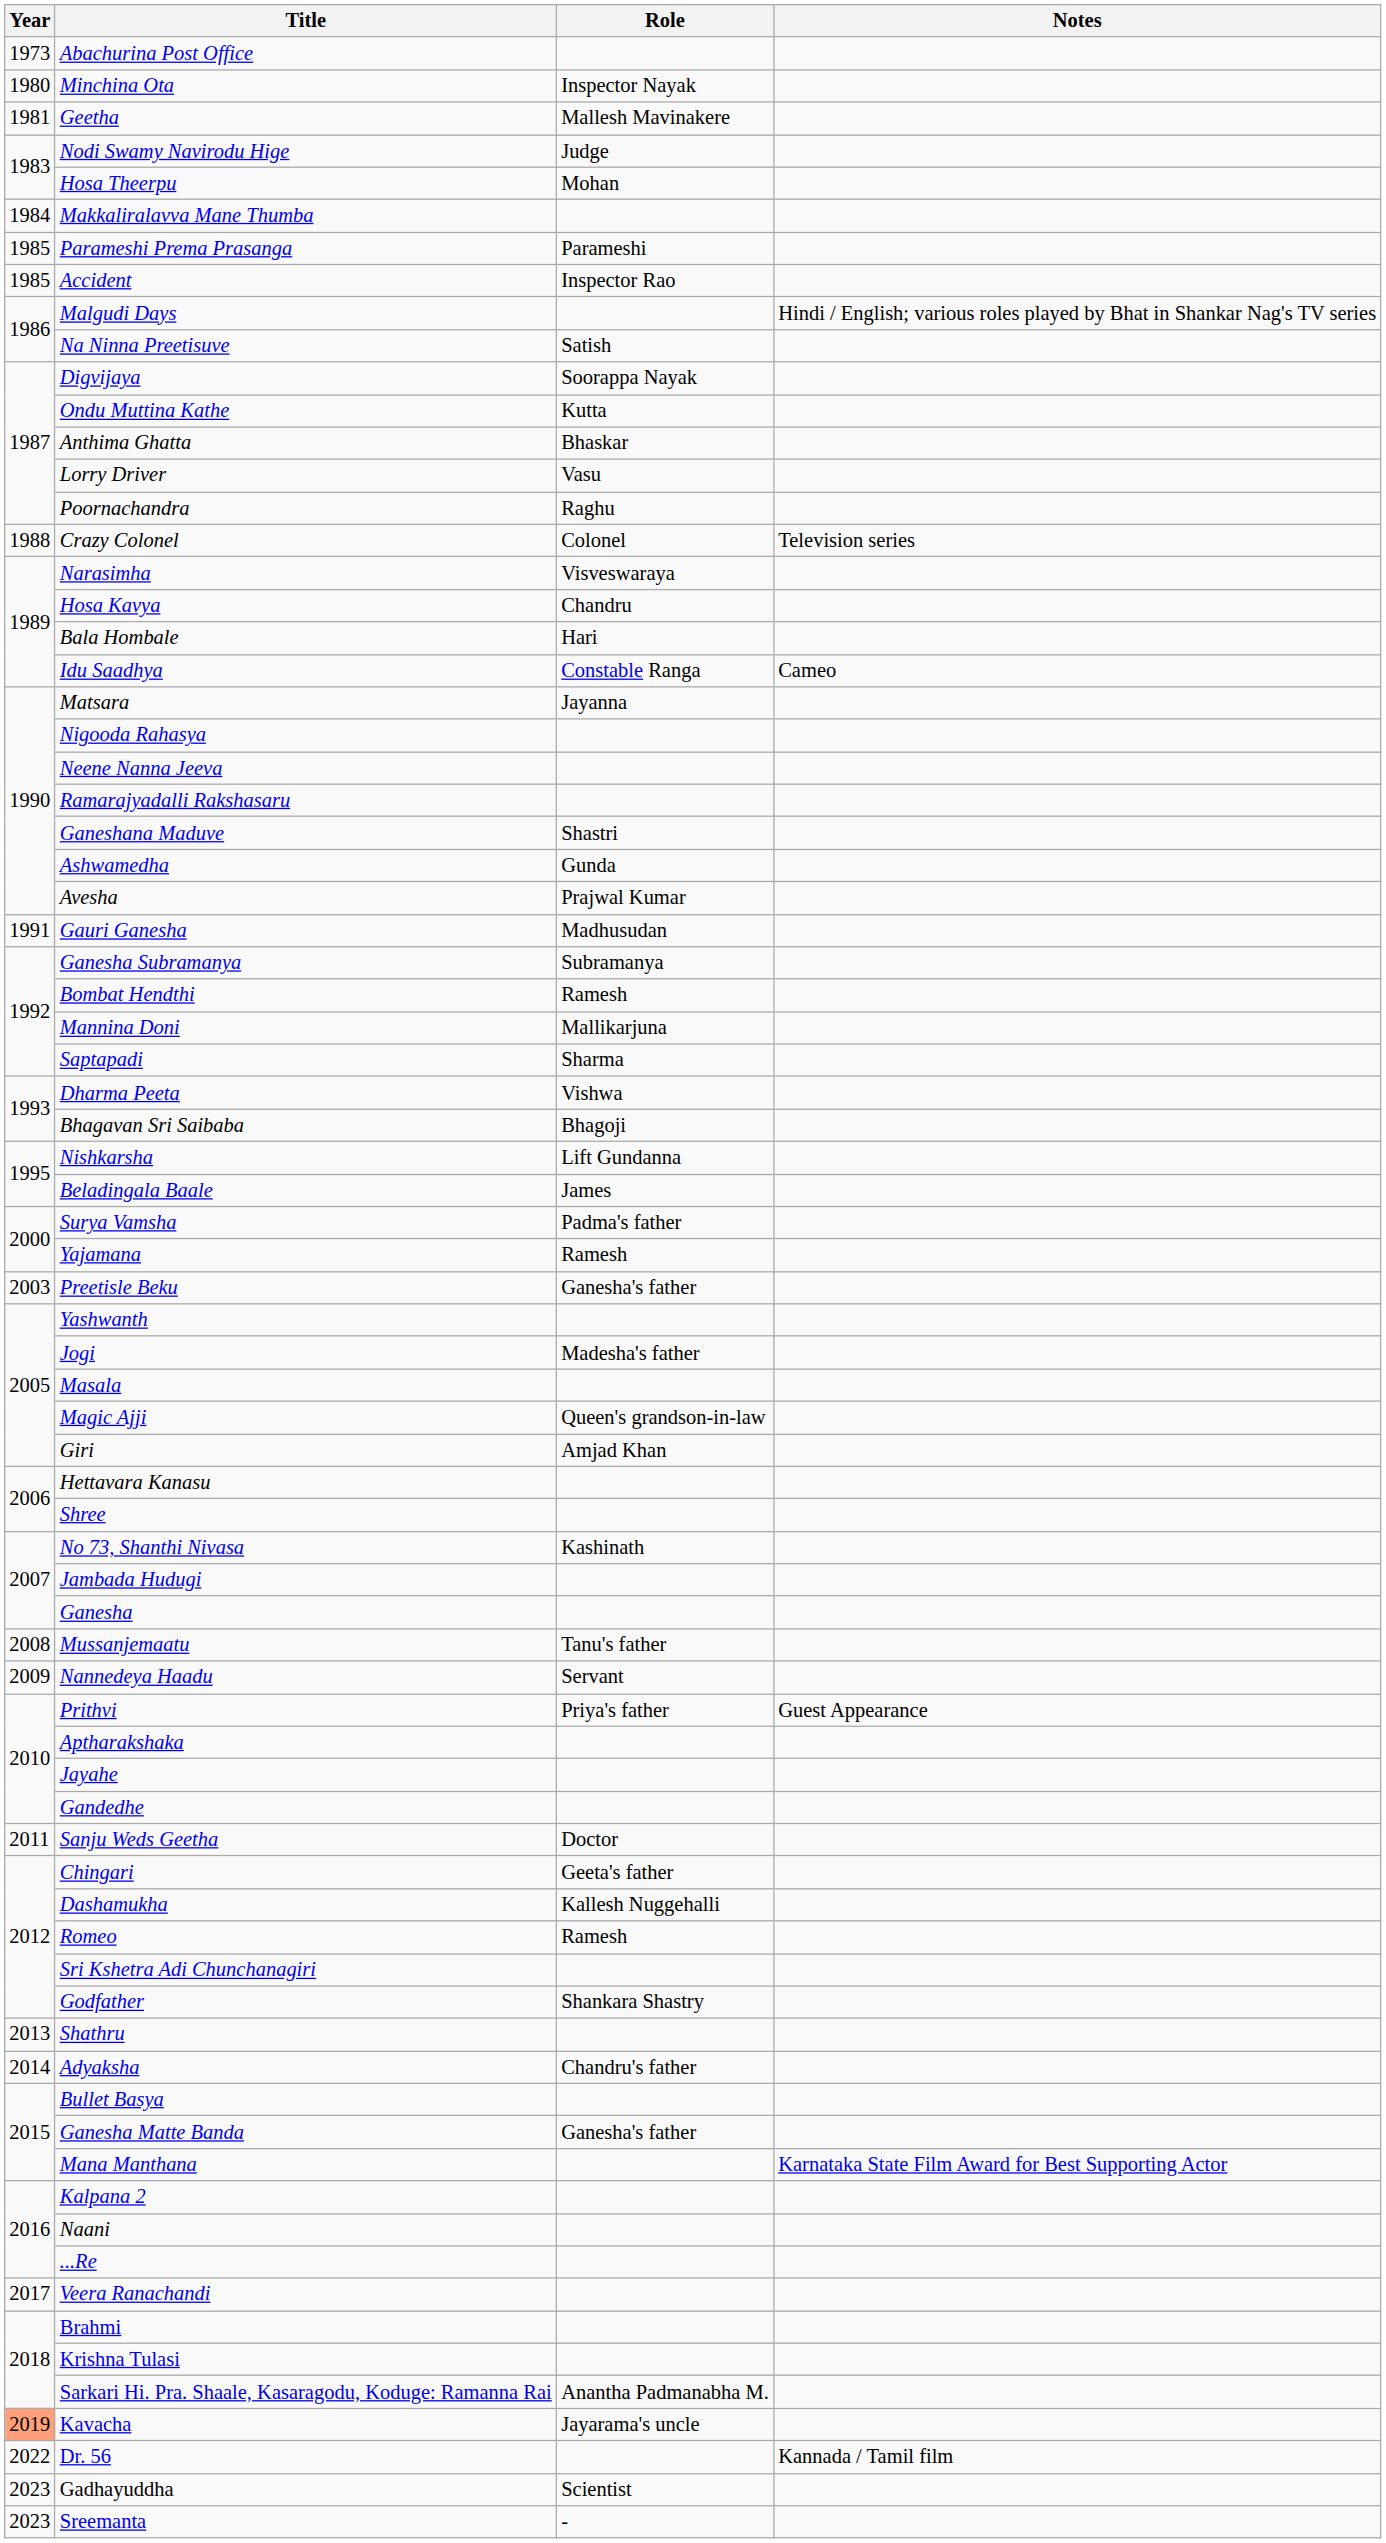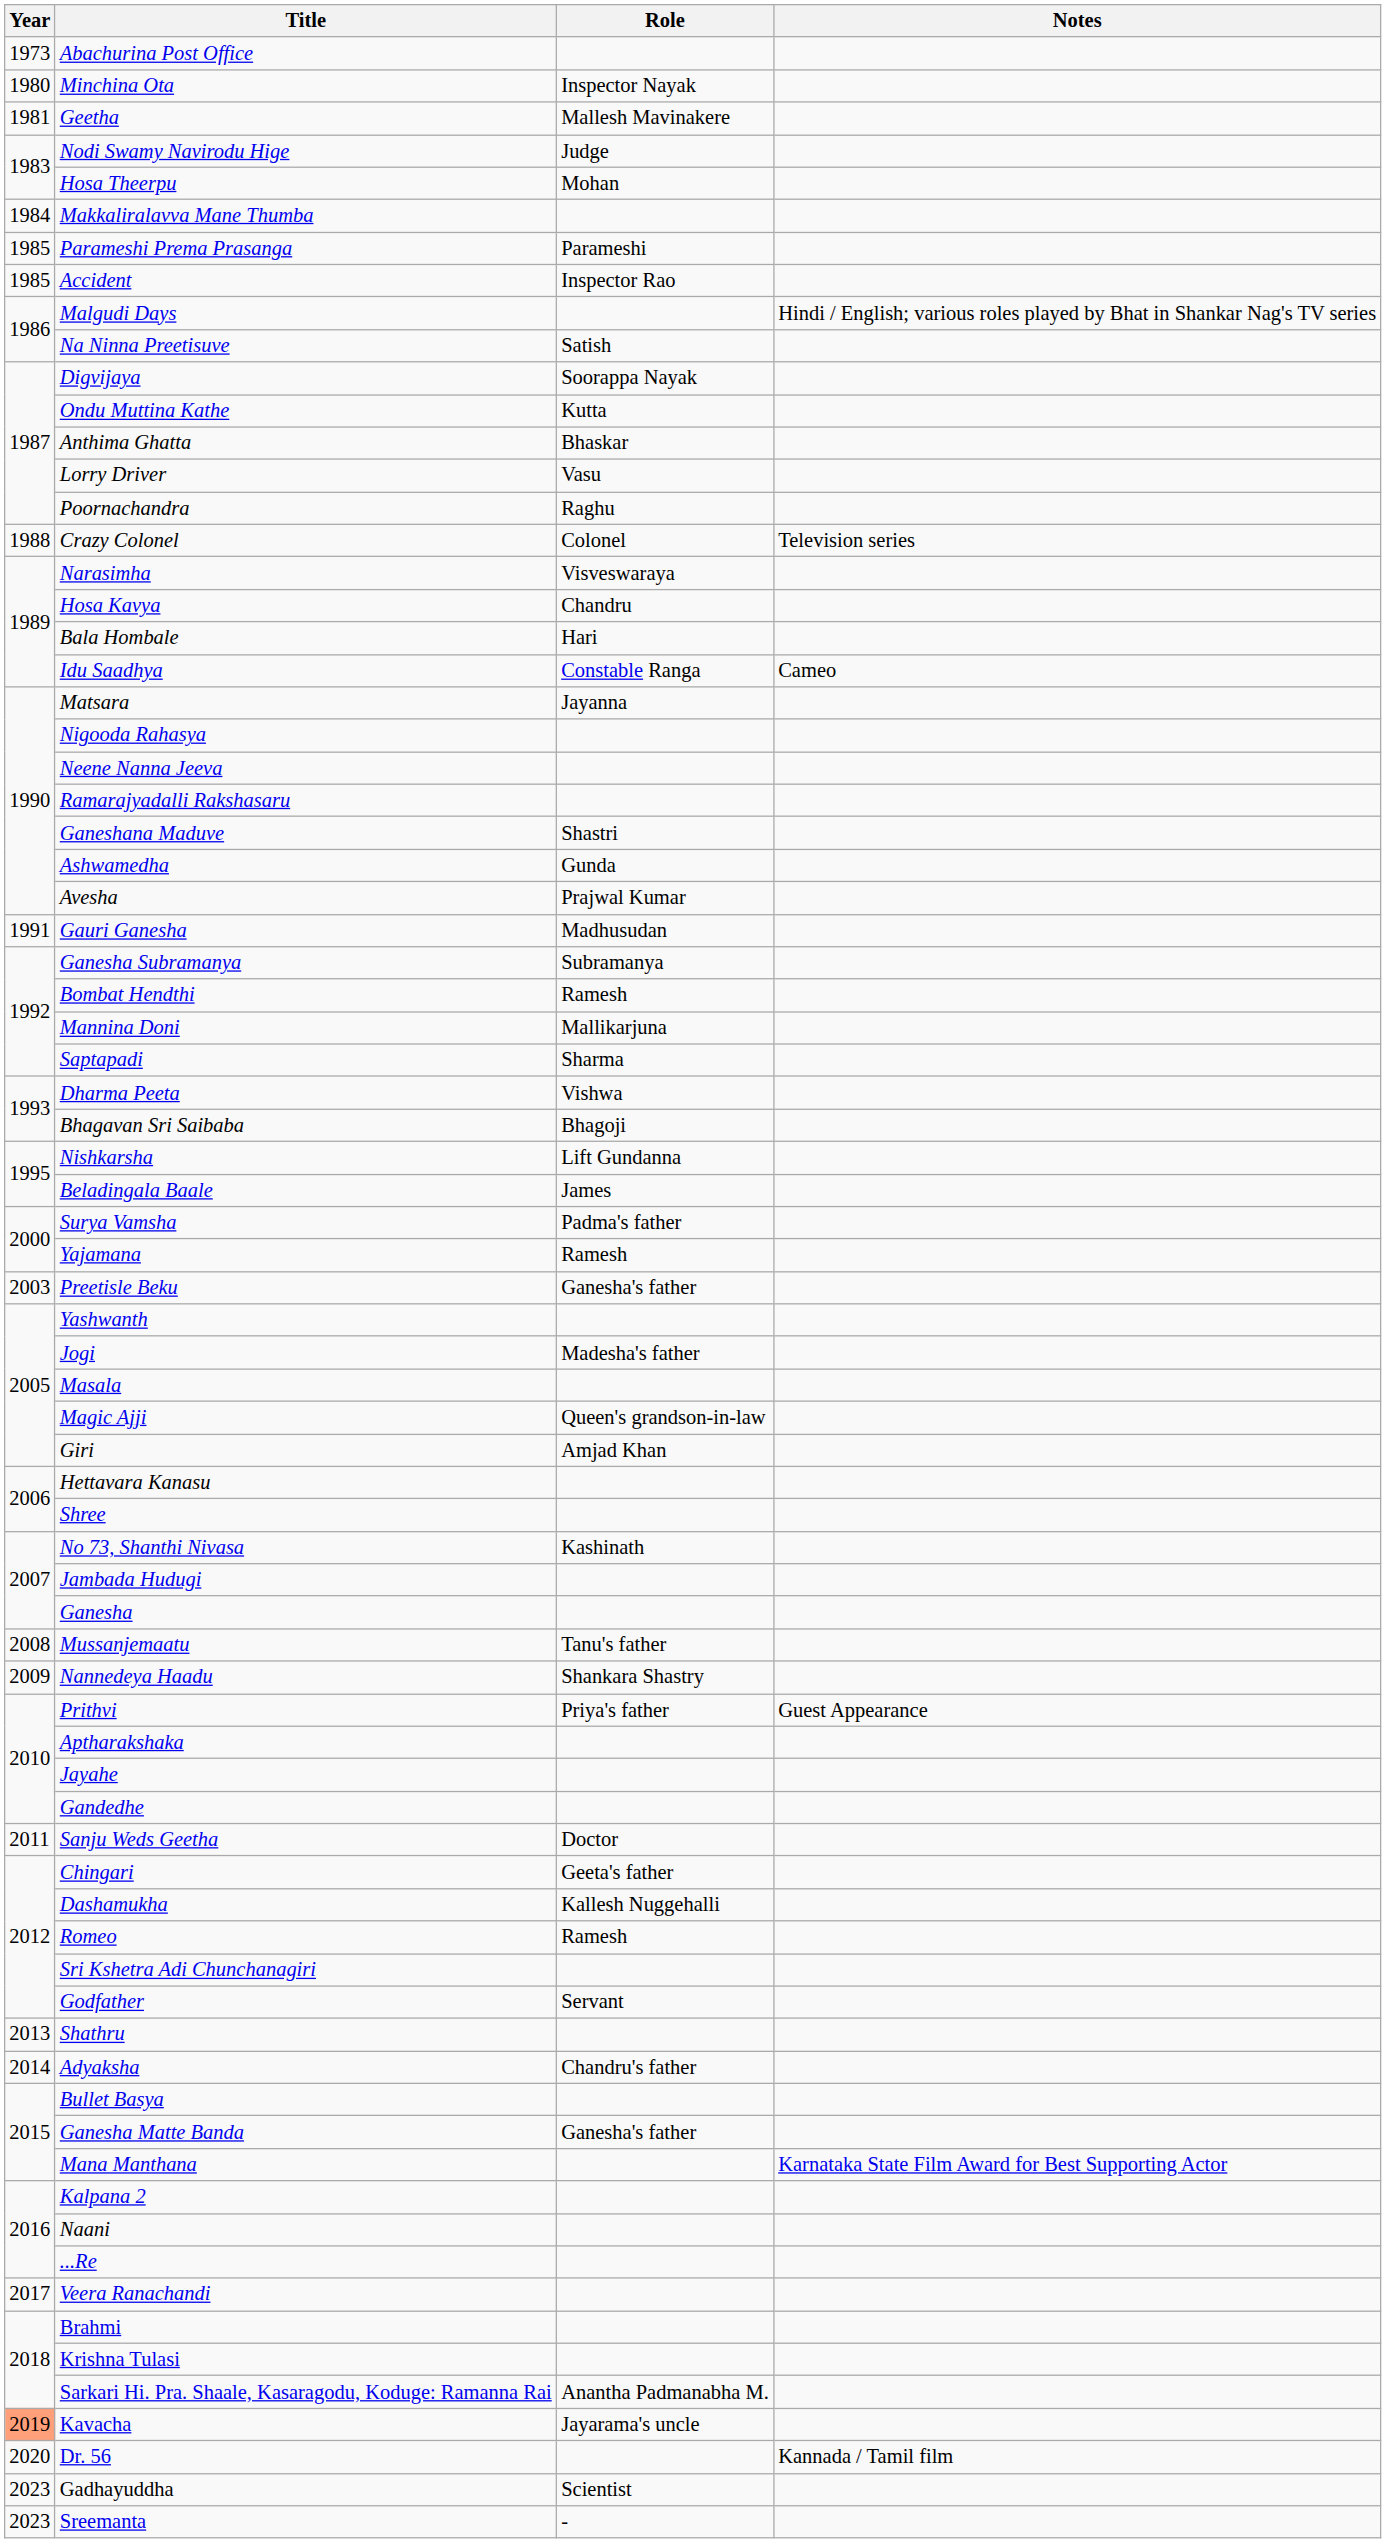 <table class="wikitable">
 <tr>
 <th>Year</th>
 <th>Title</th>
 <th>Role</th>
 <th>Notes</th>
 </tr>
 <tr>
 <td>1973</td>
 <td><em><a href='#'>Abachurina Post Office</a></em></td>
 <td></td>
 <td></td>
 </tr>
 <tr>
 <td>1980</td>
 <td><em><a href='#'>Minchina Ota</a></em></td>
 <td>Inspector Nayak</td>
 <td></td>
 </tr>
 <tr>
 <td>1981</td>
 <td><em><a href='#'>Geetha</a></em></td>
 <td>Mallesh Mavinakere</td>
 <td></td>
 </tr>
 <tr>
 <td rowspan="2">1983</td>
 <td><em><a href='#'>Nodi Swamy Navirodu Hige</a></em></td>
 <td>Judge</td>
 <td></td>
 </tr>
 <tr>
 <td><em><a href='#'>Hosa Theerpu</a></em></td>
 <td>Mohan</td>
 <td></td>
 </tr>
 <tr>
 <td>1984</td>
 <td><em><a href='#'>Makkaliralavva Mane Thumba</a></em></td>
 <td></td>
 <td></td>
 </tr>
 <tr>
 <td>1985</td>
 <td><em><a href='#'>Parameshi Prema Prasanga</a></em></td>
 <td>Parameshi</td>
 <td></td>
 </tr>
 <tr>
 <td>1985</td>
 <td><em><a href='#'>Accident</a></em></td>
 <td>Inspector Rao</td>
 <td></td>
 </tr>
 <tr>
 <td rowspan="2">1986</td>
 <td><em><a href='#'>Malgudi Days</a></em></td>
 <td></td>
 <td>Hindi / English; various roles played by Bhat in Shankar Nag's TV series</td>
 </tr>
 <tr>
 <td><em><a href='#'>Na Ninna Preetisuve</a></em></td>
 <td>Satish</td>
 <td></td>
 </tr>
 <tr>
 <td rowspan="5">1987</td>
 <td><em><a href='#'>Digvijaya</a></em></td>
 <td>Soorappa Nayak</td>
 <td></td>
 </tr>
 <tr>
 <td><em><a href='#'>Ondu Muttina Kathe</a></em></td>
 <td>Kutta</td>
 <td></td>
 </tr>
 <tr>
 <td><em>Anthima Ghatta</em></td>
 <td>Bhaskar</td>
 <td></td>
 </tr>
 <tr>
 <td><em>Lorry Driver</em></td>
 <td>Vasu</td>
 <td></td>
 </tr>
 <tr>
 <td><em>Poornachandra</em></td>
 <td>Raghu</td>
 <td></td>
 </tr>
 <tr>
 <td>1988</td>
 <td><em>Crazy Colonel</em></td>
 <td>Colonel</td>
 <td>Television series</td>
 </tr>
 <tr>
 <td rowspan="4">1989</td>
 <td><em><a href='#'>Narasimha</a></em></td>
 <td>Visveswaraya</td>
 <td></td>
 </tr>
 <tr>
 <td><em><a href='#'>Hosa Kavya</a></em></td>
 <td>Chandru</td>
 <td></td>
 </tr>
 <tr>
 <td><em>Bala Hombale</em></td>
 <td>Hari</td>
 <td></td>
 </tr>
 <tr>
 <td><em><a href='#'>Idu Saadhya</a></em></td>
 <td><a href='#'>Constable</a> Ranga</td>
 <td>Cameo</td>
 </tr>
 <tr>
 <td rowspan="7">1990</td>
 <td><em>Matsara</em></td>
 <td>Jayanna</td>
 <td></td>
 </tr>
 <tr>
 <td><em><a href='#'>Nigooda Rahasya</a></em></td>
 <td></td>
 <td></td>
 </tr>
 <tr>
 <td><em><a href='#'>Neene Nanna Jeeva</a></em></td>
 <td></td>
 <td></td>
 </tr>
 <tr>
 <td><em><a href='#'>Ramarajyadalli Rakshasaru</a></em></td>
 <td></td>
 <td></td>
 </tr>
 <tr>
 <td><em><a href='#'>Ganeshana Maduve</a></em></td>
 <td>Shastri</td>
 <td></td>
 </tr>
 <tr>
 <td><em><a href='#'>Ashwamedha</a></em></td>
 <td>Gunda</td>
 <td></td>
 </tr>
 <tr>
 <td><em>Avesha</em></td>
 <td>Prajwal Kumar</td>
 <td></td>
 </tr>
 <tr>
 <td>1991</td>
 <td><em><a href='#'>Gauri Ganesha</a></em></td>
 <td>Madhusudan</td>
 <td></td>
 </tr>
 <tr>
 <td rowspan="4">1992</td>
 <td><em><a href='#'>Ganesha Subramanya</a></em></td>
 <td>Subramanya</td>
 <td></td>
 </tr>
 <tr>
 <td><em><a href='#'>Bombat Hendthi</a></em></td>
 <td>Ramesh</td>
 <td></td>
 </tr>
 <tr>
 <td><em><a href='#'>Mannina Doni</a></em></td>
 <td>Mallikarjuna</td>
 <td></td>
 </tr>
 <tr>
 <td><em><a href='#'>Saptapadi</a></em></td>
 <td>Sharma</td>
 <td></td>
 </tr>
 <tr>
 <td rowspan="2">1993</td>
 <td><em><a href='#'>Dharma Peeta</a></em></td>
 <td>Vishwa</td>
 <td></td>
 </tr>
 <tr>
 <td><em>Bhagavan Sri Saibaba</em></td>
 <td>Bhagoji</td>
 <td></td>
 </tr>
 <tr>
 <td rowspan="2">1995</td>
 <td><em><a href='#'>Nishkarsha</a></em></td>
 <td>Lift Gundanna</td>
 <td></td>
 </tr>
 <tr>
 <td><em><a href='#'>Beladingala Baale</a></em></td>
 <td>James</td>
 <td></td>
 </tr>
 <tr>
 <td rowspan="2">2000</td>
 <td><em><a href='#'>Surya Vamsha</a></em></td>
 <td>Padma's father</td>
 <td></td>
 </tr>
 <tr>
 <td><em><a href='#'>Yajamana</a></em></td>
 <td>Ramesh</td>
 <td></td>
 </tr>
 <tr>
 <td>2003</td>
 <td><em><a href='#'>Preetisle Beku</a></em></td>
 <td>Ganesha's father</td>
 <td></td>
 </tr>
 <tr>
 <td rowspan="5">2005</td>
 <td><em><a href='#'>Yashwanth</a></em></td>
 <td></td>
 <td></td>
 </tr>
 <tr>
 <td><em><a href='#'>Jogi</a></em></td>
 <td>Madesha's father</td>
 <td></td>
 </tr>
 <tr>
 <td><em><a href='#'>Masala</a></em></td>
 <td></td>
 <td></td>
 </tr>
 <tr>
 <td><em><a href='#'>Magic Ajji</a></em></td>
 <td>Queen's grandson-in-law</td>
 <td></td>
 </tr>
 <tr>
 <td><em>Giri</em></td>
 <td>Amjad Khan</td>
 <td></td>
 </tr>
 <tr>
 <td rowspan="2">2006</td>
 <td><em>Hettavara Kanasu</em></td>
 <td></td>
 <td></td>
 </tr>
 <tr>
 <td><em><a href='#'>Shree</a></em></td>
 <td></td>
 <td></td>
 </tr>
 <tr>
 <td rowspan="3">2007</td>
 <td><em><a href='#'>No 73, Shanthi Nivasa</a></em></td>
 <td>Kashinath</td>
 <td></td>
 </tr>
 <tr>
 <td><em><a href='#'>Jambada Hudugi</a></em></td>
 <td></td>
 <td></td>
 </tr>
 <tr>
 <td><em><a href='#'>Ganesha</a></em></td>
 <td></td>
 <td></td>
 </tr>
 <tr>
 <td>2008</td>
 <td><em><a href='#'>Mussanjemaatu</a></em></td>
 <td>Tanu's father</td>
 <td></td>
 </tr>
 <tr>
 <td>2009</td>
 <td><em><a href='#'>Nannedeya Haadu</a></em></td>
-<td>Servant</td>
+<td>Shankara Shastry</td>
 <td></td>
 </tr>
 <tr>
 <td rowspan="4">2010</td>
 <td><em><a href='#'>Prithvi</a></em></td>
 <td>Priya's father</td>
 <td>Guest Appearance</td>
 </tr>
 <tr>
 <td><em><a href='#'>Aptharakshaka</a></em></td>
 <td></td>
 <td></td>
 </tr>
 <tr>
 <td><em><a href='#'>Jayahe</a></em></td>
 <td></td>
 <td></td>
 </tr>
 <tr>
 <td><em><a href='#'>Gandedhe</a></em></td>
 <td></td>
 <td></td>
 </tr>
 <tr>
 <td>2011</td>
 <td><em><a href='#'>Sanju Weds Geetha</a></em></td>
 <td>Doctor</td>
 <td></td>
 </tr>
 <tr>
 <td rowspan="5">2012</td>
 <td><em><a href='#'>Chingari</a></em></td>
 <td>Geeta's father</td>
 <td></td>
 </tr>
 <tr>
 <td><em><a href='#'>Dashamukha</a></em></td>
 <td>Kallesh Nuggehalli</td>
 <td></td>
 </tr>
 <tr>
 <td><em><a href='#'>Romeo</a></em></td>
 <td>Ramesh</td>
 <td></td>
 </tr>
 <tr>
 <td><em><a href='#'>Sri Kshetra Adi Chunchanagiri</a></em></td>
 <td></td>
 <td></td>
 </tr>
 <tr>
 <td><em><a href='#'>Godfather</a></em></td>
-<td>Shankara Shastry</td>
+<td>Servant</td>
 <td></td>
 </tr>
 <tr>
 <td>2013</td>
 <td><em><a href='#'>Shathru</a></em></td>
 <td></td>
 <td></td>
 </tr>
 <tr>
 <td>2014</td>
 <td><em><a href='#'>Adyaksha</a></em></td>
 <td>Chandru's father</td>
 <td></td>
 </tr>
 <tr>
 <td rowspan="3">2015</td>
 <td><em><a href='#'>Bullet Basya</a></em></td>
 <td></td>
 <td></td>
 </tr>
 <tr>
 <td><em><a href='#'>Ganesha Matte Banda</a></em></td>
 <td>Ganesha's father</td>
 <td></td>
 </tr>
 <tr>
 <td><em><a href='#'>Mana Manthana</a></em></td>
 <td></td>
 <td><a href='#'>Karnataka State Film Award for Best Supporting Actor</a></td>
 </tr>
 <tr>
 <td rowspan="3">2016</td>
 <td><em><a href='#'>Kalpana 2</a></em></td>
 <td></td>
 <td></td>
 </tr>
 <tr>
 <td><em>Naani</em></td>
 <td></td>
 <td></td>
 </tr>
 <tr>
 <td><em><a href='#'>...Re</a></em></td>
 <td></td>
 <td></td>
 </tr>
 <tr>
 <td>2017</td>
 <td><em><a href='#'>Veera Ranachandi</a></td>
 <td></td>
 <td></td>
 </tr>
 <tr>
 <td rowspan="3">2018</td>
 <td></em><a href='#'>Brahmi</a><em></td>
 <td></td>
 <td></td>
 </tr>
 <tr>
 <td></em><a href='#'>Krishna Tulasi</a><em></td>
 <td></td>
 <td></td>
 </tr>
 <tr>
 <td></em><a href='#'>Sarkari Hi. Pra. Shaale, Kasaragodu, Koduge: Ramanna Rai</a><em></td>
 <td>Anantha Padmanabha M.</td>
 <td></td>
 </tr>
 <tr>
 <td style="background: lightsalmon;">2019</td>
 <td></em><a href='#'>Kavacha</a><em></td>
 <td>Jayarama's uncle</td>
 <td></td>
 </tr>
 <tr>
-<td>2022</td>
+<td>2020</td>
 <td></em><a href='#'>Dr. 56</a><em></td>
 <td></td>
 <td>Kannada / Tamil film</td>
 </tr>
 <tr>
 <td>2023</td>
 <td></em>Gadhayuddha<em></td>
 <td>Scientist</td>
 <td></td>
 </tr>
 <tr>
 <td>2023</td>
 <td></em><a href='#'>Sreemanta</a><em></td>
 <td>-</td>
 <td></td>
 </tr>
 </table>
